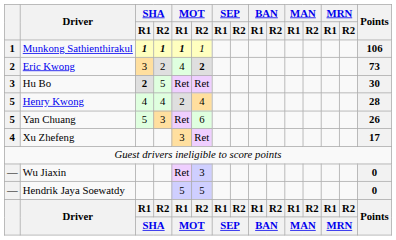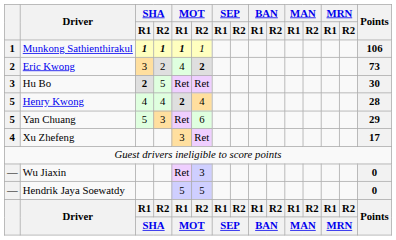 <table class="wikitable" style="font-size:85%; text-align:center">
 <tr>
 <th rowspan=2></th>
 <th rowspan=2>Driver</th>
 <th colspan=2><a href='#'>SHA</a><br></th>
 <th colspan=2><a href='#'>MOT</a><br></th>
 <th colspan=2><a href='#'>SEP</a><br></th>
 <th colspan=2><a href='#'>BAN</a><br></th>
 <th colspan=2><a href='#'>MAN</a><br></th>
 <th colspan=2><a href='#'>MRN</a><br></th>
 <th rowspan=2>Points</th>
 </tr>
 <tr>
 <th>R1</th>
 <th>R2</th>
 <th>R1</th>
 <th>R2</th>
 <th>R1</th>
 <th>R2</th>
 <th>R1</th>
 <th>R2</th>
 <th>R1</th>
 <th>R2</th>
 <th>R1</th>
 <th>R2</th>
 </tr>
 <tr>
 <th>1</th>
 <td align="left"> <a href='#'>Munkong Sathienthirakul</a></td>
 <td style="background:#FFFFBF" ;><strong><em>1</em></strong></td>
 <td style="background:#FFFFBF" ;><strong><em>1</em></strong></td>
 <td style="background:#FFFFBF" ;><strong><em>1</em></strong></td>
 <td style="background:#FFFFBF" ;><em>1</em></td>
 <td></td>
 <td></td>
 <td></td>
 <td></td>
 <td></td>
 <td></td>
 <td></td>
 <td></td>
 <th>106</th>
 </tr>
 <tr>
 <th>2</th>
 <td align="left"> <a href='#'>Eric Kwong</a></td>
 <td style="background:#FFDF9F" ;>3</td>
 <td style="background:#DFDFDF" ;>2</td>
 <td style="background:#DFFFDF" ;>4</td>
 <td style="background:#DFDFDF" ;><strong>2</strong></td>
 <td></td>
 <td></td>
 <td></td>
 <td></td>
 <td></td>
 <td></td>
 <td></td>
 <td></td>
 <th>73</th>
 </tr>
 <tr>
 <th>3</th>
 <td align="left"> Hu Bo</td>
 <td style="background:#DFDFDF" ;><strong>2</strong></td>
 <td style="background:#DFFFDF" ;>5</td>
 <td style="background:#EFCFFF" ;>Ret</td>
 <td style="background:#EFCFFF" ;>Ret</td>
 <td></td>
 <td></td>
 <td></td>
 <td></td>
 <td></td>
 <td></td>
 <td></td>
 <td></td>
 <th>30</th>
 </tr>
 <tr>
 <th>5</th>
 <td align="left"> <a href='#'>Henry Kwong</a></td>
 <td style="background:#DFFFDF" ;>4</td>
 <td style="background:#DFFFDF" ;>4</td>
-<td style="background:#DFDFDF" ;>2</td>
+<td style="background:#DFDFDF" ;><strong>2</strong></td>
 <td style="background:#FFDF9F" ;>4</td>
 <td></td>
 <td></td>
 <td></td>
 <td></td>
 <td></td>
 <td></td>
 <td></td>
 <td></td>
 <th>28</th>
 </tr>
 <tr>
 <th>5</th>
 <td align="left"> Yan Chuang</td>
 <td style="background:#DFFFDF" ;>5</td>
 <td style="background:#FFDF9F" ;>3</td>
 <td style="background:#EFCFFF" ;>Ret</td>
 <td style="background:#DFFFDF" ;>6</td>
 <td></td>
 <td></td>
 <td></td>
 <td></td>
 <td></td>
 <td></td>
 <td></td>
 <td></td>
-<th>26</th>
+<th>29</th>
 </tr>
 <tr>
 <th>4</th>
 <td align="left"> Xu Zhefeng</td>
 <td></td>
 <td></td>
 <td style="background:#FFDF9F" ;>3</td>
 <td style="background:#EFCFFF" ;>Ret</td>
 <td></td>
 <td></td>
 <td></td>
 <td></td>
 <td></td>
 <td></td>
 <td></td>
 <td></td>
 <th>17</th>
 </tr>
 <tr>
 <td colspan="17" align="centre"><em>Guest drivers ineligible to score points</em></td>
 </tr>
 <tr>
 <th>—</th>
 <td align="left"> Wu Jiaxin</td>
 <td></td>
 <td></td>
 <td style="background:#EFCFFF" ;>Ret</td>
 <td style="background:#CFCFFF" ;>3</td>
 <td></td>
 <td></td>
 <td></td>
 <td></td>
 <td></td>
 <td></td>
 <td></td>
 <td></td>
 <th>0</th>
 </tr>
 <tr>
 <th>—</th>
 <td align="left"> Hendrik Jaya Soewatdy</td>
 <td></td>
 <td></td>
 <td style="background:#CFCFFF" ;>5</td>
 <td style="background:#CFCFFF" ;>5</td>
 <td></td>
 <td></td>
 <td></td>
 <td></td>
 <td></td>
 <td></td>
 <td></td>
 <td></td>
 <th>0</th>
 </tr>
 <tr>
 <th rowspan=2></th>
 <th rowspan=2>Driver</th>
 <th>R1</th>
 <th>R2</th>
 <th>R1</th>
 <th>R2</th>
 <th>R1</th>
 <th>R2</th>
 <th>R1</th>
 <th>R2</th>
 <th>R1</th>
 <th>R2</th>
 <th>R1</th>
 <th>R2</th>
 <th rowspan=2>Points</th>
 </tr>
 <tr>
 <th colspan=2><a href='#'>SHA</a><br></th>
 <th colspan=2><a href='#'>MOT</a><br></th>
 <th colspan=2><a href='#'>SEP</a><br></th>
 <th colspan=2><a href='#'>BAN</a><br></th>
 <th colspan=2><a href='#'>MAN</a><br></th>
 <th colspan=2><a href='#'>MRN</a><br></th>
 </tr>
 </table>
